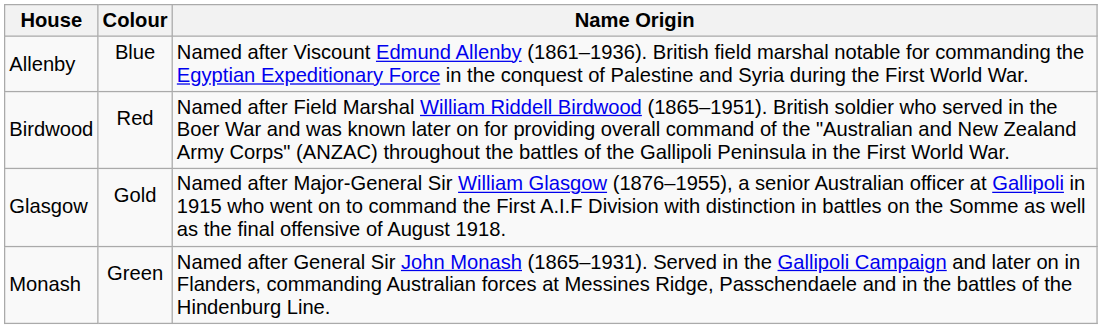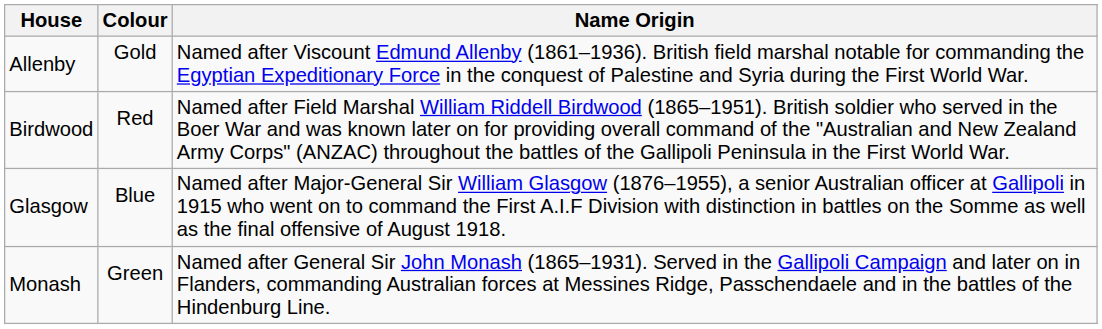 <table class="wikitable">
 <tr>
 <th>House</th>
 <th>Colour</th>
 <th>Name Origin</th>
 </tr>
 <tr>
 <td>Allenby</td>
-<td align="center">Blue<br>  </td>
+<td align="center">Gold<br>  </td>
 <td>Named after Viscount <a href='#'>Edmund Allenby</a> (1861–1936). British field marshal notable for commanding the <a href='#'>Egyptian Expeditionary Force</a> in the conquest of Palestine and Syria during the First World War.</td>
 </tr>
 <tr>
 <td>Birdwood</td>
 <td align="center">Red<br>  </td>
 <td>Named after Field Marshal <a href='#'>William Riddell Birdwood</a> (1865–1951). British soldier who served in the Boer War and was known later on for providing overall command of the "Australian and New Zealand Army Corps" (ANZAC) throughout the battles of the Gallipoli Peninsula in the First World War.</td>
 </tr>
 <tr>
 <td>Glasgow</td>
-<td align="center">Gold<br>  </td>
+<td align="center">Blue<br>  </td>
 <td>Named after Major-General Sir <a href='#'>William Glasgow</a> (1876–1955), a senior Australian officer at <a href='#'>Gallipoli</a> in 1915 who went on to command the First A.I.F Division with distinction in battles on the Somme as well as the final offensive of August 1918.</td>
 </tr>
 <tr>
 <td>Monash</td>
 <td align="center">Green<br>  </td>
 <td>Named after General Sir <a href='#'>John Monash</a> (1865–1931). Served in the <a href='#'>Gallipoli Campaign</a> and later on in Flanders, commanding Australian forces at Messines Ridge, Passchendaele and in the battles of the Hindenburg Line.</td>
 </tr>
 </table>
